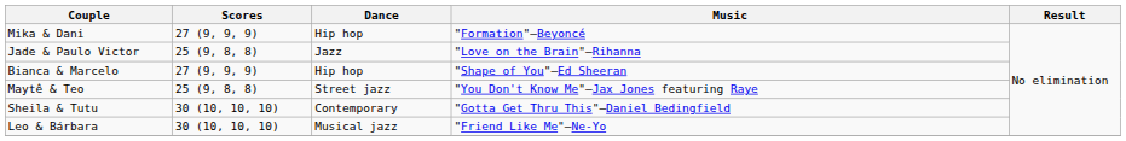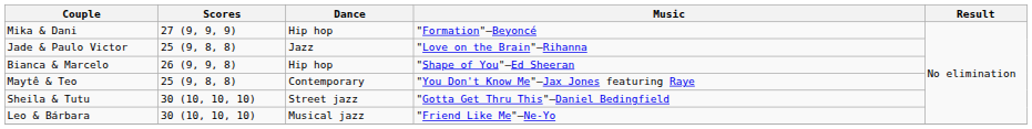 <table class="wikitable sortable" style="width:100%;">
 <tr>
 <th style="width:15.0%;">Couple</th>
 <th style="width:12.5%;">Scores</th>
 <th style="width:12.5%;">Dance</th>
 <th style="width:50.0%;">Music</th>
 <th style="width:10.0%;">Result</th>
 </tr>
 <tr>
 <td>Mika & Dani</td>
 <td>27 (9, 9, 9)</td>
 <td>Hip hop</td>
 <td>"<a href='#'>Formation</a>"—<a href='#'>Beyoncé</a></td>
 <td rowspan=6>No elimination</td>
 </tr>
 <tr>
 <td>Jade & Paulo Victor</td>
 <td>25 (9, 8, 8)</td>
 <td>Jazz</td>
 <td>"<a href='#'>Love on the Brain</a>"—<a href='#'>Rihanna</a></td>
 </tr>
 <tr>
 <td>Bianca & Marcelo</td>
-<td>27 (9, 9, 9)</td>
+<td>26 (9, 9, 8)</td>
 <td>Hip hop</td>
 <td>"<a href='#'>Shape of You</a>"—<a href='#'>Ed Sheeran</a></td>
 </tr>
 <tr>
 <td>Maytê & Teo</td>
 <td>25 (9, 8, 8)</td>
-<td>Street jazz</td>
+<td>Contemporary</td>
 <td>"<a href='#'>You Don't Know Me</a>"—<a href='#'>Jax Jones</a> featuring <a href='#'>Raye</a></td>
 </tr>
 <tr>
 <td>Sheila & Tutu</td>
 <td>30 (10, 10, 10)</td>
-<td>Contemporary</td>
+<td>Street jazz</td>
 <td>"<a href='#'>Gotta Get Thru This</a>"—<a href='#'>Daniel Bedingfield</a></td>
 </tr>
 <tr>
 <td>Leo & Bárbara</td>
 <td>30 (10, 10, 10)</td>
 <td>Musical jazz</td>
 <td>"<a href='#'>Friend Like Me</a>"—<a href='#'>Ne-Yo</a></td>
 </tr>
 <tr>
 </tr>
 </table>
